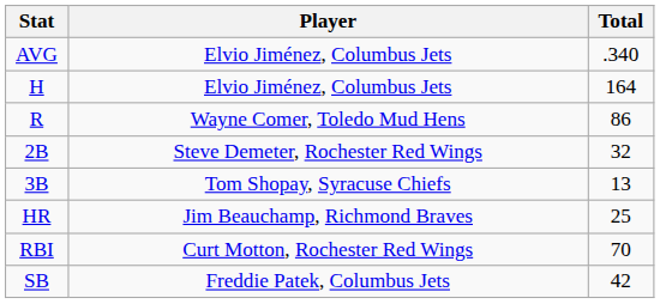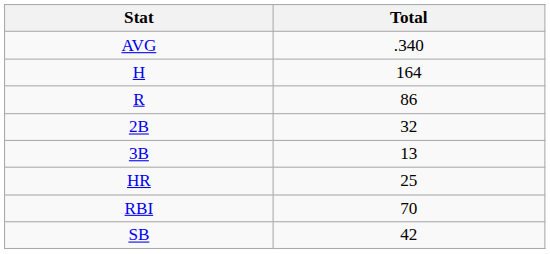 <table class="wikitable" width="40%" style="text-align:center;">
 <tr>
 <th width="5%">Stat</th>
-<th width="60%">Player</th>
 <th width="5%">Total</th>
 </tr>
 <tr>
 <td><a href='#'>AVG</a></td>
-<td><a href='#'>Elvio Jiménez</a>, <a href='#'>Columbus Jets</a></td>
 <td>.340</td>
 </tr>
 <tr>
 <td><a href='#'>H</a></td>
-<td><a href='#'>Elvio Jiménez</a>, <a href='#'>Columbus Jets</a></td>
 <td>164</td>
 </tr>
 <tr>
 <td><a href='#'>R</a></td>
-<td><a href='#'>Wayne Comer</a>, <a href='#'>Toledo Mud Hens</a></td>
 <td>86</td>
 </tr>
 <tr>
 <td><a href='#'>2B</a></td>
-<td><a href='#'>Steve Demeter</a>, <a href='#'>Rochester Red Wings</a></td>
 <td>32</td>
 </tr>
 <tr>
 <td><a href='#'>3B</a></td>
-<td><a href='#'>Tom Shopay</a>, <a href='#'>Syracuse Chiefs</a></td>
 <td>13</td>
 </tr>
 <tr>
 <td><a href='#'>HR</a></td>
-<td><a href='#'>Jim Beauchamp</a>, <a href='#'>Richmond Braves</a></td>
 <td>25</td>
 </tr>
 <tr>
 <td><a href='#'>RBI</a></td>
-<td><a href='#'>Curt Motton</a>, <a href='#'>Rochester Red Wings</a></td>
 <td>70</td>
 </tr>
 <tr>
 <td><a href='#'>SB</a></td>
-<td><a href='#'>Freddie Patek</a>, <a href='#'>Columbus Jets</a></td>
 <td>42</td>
 </tr>
 </table>
